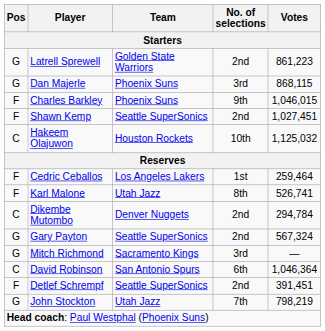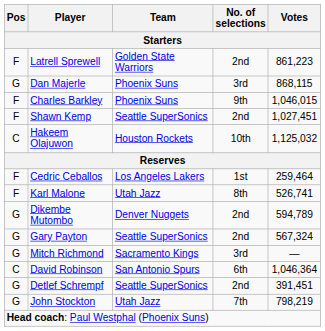 <table class="wikitable" style="text-align:center">
 <tr>
 <th scope="col" style="width:25px;">Pos</th>
 <th scope="col" style="width:125px;">Player</th>
 <th scope="col" style="width:150px;">Team</th>
 <th scope="col" style="width:75px;">No. of selections</th>
 <th scope="col" style="width:75px;">Votes</th>
 </tr>
 <tr>
 <th scope="col" colspan="5">Starters</th>
 </tr>
 <tr>
-<td>G</td>
+<td>F</td>
 <td style="text-align:left"><a href='#'>Latrell Sprewell</a></td>
 <td style="text-align:left"><a href='#'>Golden State Warriors</a></td>
 <td>2nd</td>
 <td>861,223</td>
 </tr>
 <tr>
 <td>G</td>
 <td style="text-align:left"><a href='#'>Dan Majerle</a></td>
 <td style="text-align:left"><a href='#'>Phoenix Suns</a></td>
 <td>3rd</td>
 <td>868,115</td>
 </tr>
 <tr>
 <td>F</td>
 <td style="text-align:left"><a href='#'>Charles Barkley</a></td>
 <td style="text-align:left"><a href='#'>Phoenix Suns</a></td>
 <td>9th</td>
 <td>1,046,015</td>
 </tr>
 <tr>
 <td>F</td>
 <td style="text-align:left"><a href='#'>Shawn Kemp</a></td>
 <td style="text-align:left"><a href='#'>Seattle SuperSonics</a></td>
 <td>2nd</td>
 <td>1,027,451</td>
 </tr>
 <tr>
 <td>C</td>
 <td style="text-align:left"><a href='#'>Hakeem Olajuwon</a></td>
 <td style="text-align:left"><a href='#'>Houston Rockets</a></td>
 <td>10th</td>
 <td>1,125,032</td>
 </tr>
 <tr>
 <th scope="col" colspan="5">Reserves</th>
 </tr>
 <tr>
 <td>F</td>
 <td style="text-align:left"><a href='#'>Cedric Ceballos</a><br></td>
 <td style="text-align:left"><a href='#'>Los Angeles Lakers</a></td>
 <td>1st</td>
 <td>259,464</td>
 </tr>
 <tr>
 <td>F</td>
 <td style="text-align:left"><a href='#'>Karl Malone</a></td>
 <td style="text-align:left"><a href='#'>Utah Jazz</a></td>
 <td>8th</td>
 <td>526,741</td>
 </tr>
 <tr>
-<td>C</td>
+<td>G</td>
 <td style="text-align:left"><a href='#'>Dikembe Mutombo</a><br></td>
 <td style="text-align:left"><a href='#'>Denver Nuggets</a></td>
 <td>2nd</td>
-<td>294,784</td>
+<td>594,789</td>
 </tr>
 <tr>
 <td>G</td>
 <td style="text-align:left"><a href='#'>Gary Payton</a></td>
 <td style="text-align:left"><a href='#'>Seattle SuperSonics</a></td>
 <td>2nd</td>
 <td>567,324</td>
 </tr>
 <tr>
 <td>G</td>
 <td style="text-align:left"><a href='#'>Mitch Richmond</a></td>
 <td style="text-align:left"><a href='#'>Sacramento Kings</a></td>
 <td>3rd</td>
 <td>—</td>
 </tr>
 <tr>
 <td>C</td>
 <td style="text-align:left"><a href='#'>David Robinson</a></td>
 <td style="text-align:left"><a href='#'>San Antonio Spurs</a></td>
 <td>6th</td>
 <td>1,046,364</td>
 </tr>
 <tr>
-<td>F</td>
+<td>G</td>
 <td style="text-align:left"><a href='#'>Detlef Schrempf</a></td>
 <td style="text-align:left"><a href='#'>Seattle SuperSonics</a></td>
 <td>2nd</td>
 <td>391,451</td>
 </tr>
 <tr>
 <td>G</td>
 <td style="text-align:left"><a href='#'>John Stockton</a></td>
 <td style="text-align:left"><a href='#'>Utah Jazz</a></td>
 <td>7th</td>
 <td>798,219</td>
 </tr>
 <tr>
 <td style="text-align:left" colspan="5"><strong>Head coach</strong>: <a href='#'>Paul Westphal</a> (<a href='#'>Phoenix Suns</a>)</td>
 </tr>
 </table>
